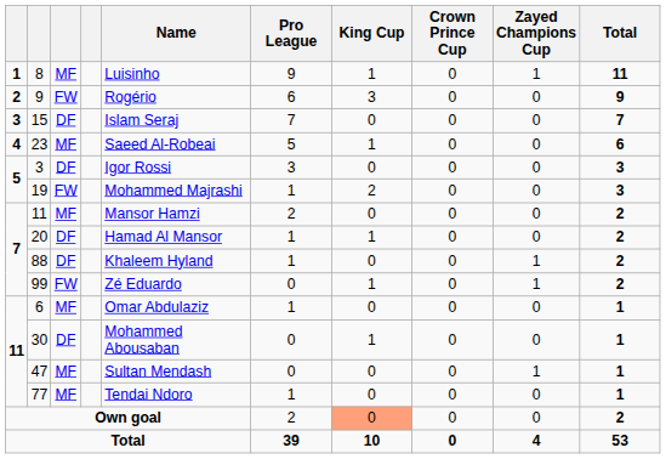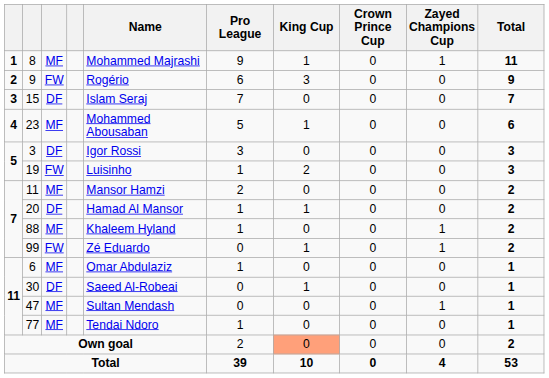 <table class="wikitable" style="text-align:center">
 <tr>
 <th width=15></th>
 <th width=15></th>
 <th width=15></th>
 <th width=15></th>
 <th width=155>Name</th>
 <th width=80>Pro League</th>
 <th width=80>King Cup</th>
 <th width=80>Crown Prince Cup</th>
 <th width=80>Zayed Champions Cup</th>
 <th width=80>Total</th>
 </tr>
 <tr>
 <td><strong>1</strong></td>
 <td>8</td>
 <td><a href='#'>MF</a></td>
 <td></td>
-<td align=left><a href='#'>Luisinho</a></td>
+<td align=left><a href='#'>Mohammed Majrashi</a></td>
 <td>9</td>
 <td>1</td>
 <td>0</td>
 <td>1</td>
 <td><strong>11</strong></td>
 </tr>
 <tr>
 <td><strong>2</strong></td>
 <td>9</td>
 <td><a href='#'>FW</a></td>
 <td></td>
 <td align=left><a href='#'>Rogério</a></td>
 <td>6</td>
 <td>3</td>
 <td>0</td>
 <td>0</td>
 <td><strong>9</strong></td>
 </tr>
 <tr>
 <td><strong>3</strong></td>
 <td>15</td>
 <td><a href='#'>DF</a></td>
 <td></td>
 <td align=left><a href='#'>Islam Seraj</a></td>
 <td>7</td>
 <td>0</td>
 <td>0</td>
 <td>0</td>
 <td><strong>7</strong></td>
 </tr>
 <tr>
 <td><strong>4</strong></td>
 <td>23</td>
 <td><a href='#'>MF</a></td>
 <td></td>
-<td align=left><a href='#'>Saeed Al-Robeai</a></td>
+<td align=left><a href='#'>Mohammed Abousaban</a></td>
 <td>5</td>
 <td>1</td>
 <td>0</td>
 <td>0</td>
 <td><strong>6</strong></td>
 </tr>
 <tr>
 <td rowspan=2><strong>5</strong></td>
 <td>3</td>
 <td><a href='#'>DF</a></td>
 <td></td>
 <td align=left><a href='#'>Igor Rossi</a></td>
 <td>3</td>
 <td>0</td>
 <td>0</td>
 <td>0</td>
 <td><strong>3</strong></td>
 </tr>
 <tr>
 <td>19</td>
 <td><a href='#'>FW</a></td>
 <td></td>
-<td align=left><a href='#'>Mohammed Majrashi</a></td>
+<td align=left><a href='#'>Luisinho</a></td>
 <td>1</td>
 <td>2</td>
 <td>0</td>
 <td>0</td>
 <td><strong>3</strong></td>
 </tr>
 <tr>
 <td rowspan=4><strong>7</strong></td>
 <td>11</td>
 <td><a href='#'>MF</a></td>
 <td></td>
 <td align=left><a href='#'>Mansor Hamzi</a></td>
 <td>2</td>
 <td>0</td>
 <td>0</td>
 <td>0</td>
 <td><strong>2</strong></td>
 </tr>
 <tr>
 <td>20</td>
 <td><a href='#'>DF</a></td>
 <td></td>
 <td align=left><a href='#'>Hamad Al Mansor</a></td>
 <td>1</td>
 <td>1</td>
 <td>0</td>
 <td>0</td>
 <td><strong>2</strong></td>
 </tr>
 <tr>
 <td>88</td>
-<td><a href='#'>DF</a></td>
+<td><a href='#'>MF</a></td>
 <td></td>
 <td align=left><a href='#'>Khaleem Hyland</a></td>
 <td>1</td>
 <td>0</td>
 <td>0</td>
 <td>1</td>
 <td><strong>2</strong></td>
 </tr>
 <tr>
 <td>99</td>
 <td><a href='#'>FW</a></td>
 <td></td>
 <td align=left><a href='#'>Zé Eduardo</a></td>
 <td>0</td>
 <td>1</td>
 <td>0</td>
 <td>1</td>
 <td><strong>2</strong></td>
 </tr>
 <tr>
 <td rowspan=4><strong>11</strong></td>
 <td>6</td>
 <td><a href='#'>MF</a></td>
 <td></td>
 <td align=left><a href='#'>Omar Abdulaziz</a></td>
 <td>1</td>
 <td>0</td>
 <td>0</td>
 <td>0</td>
 <td><strong>1</strong></td>
 </tr>
 <tr>
 <td>30</td>
 <td><a href='#'>DF</a></td>
 <td></td>
-<td align=left><a href='#'>Mohammed Abousaban</a></td>
+<td align=left><a href='#'>Saeed Al-Robeai</a></td>
 <td>0</td>
 <td>1</td>
 <td>0</td>
 <td>0</td>
 <td><strong>1</strong></td>
 </tr>
 <tr>
 <td>47</td>
 <td><a href='#'>MF</a></td>
 <td></td>
 <td align=left><a href='#'>Sultan Mendash</a></td>
 <td>0</td>
 <td>0</td>
 <td>0</td>
 <td>1</td>
 <td><strong>1</strong></td>
 </tr>
 <tr>
 <td>77</td>
 <td><a href='#'>MF</a></td>
 <td></td>
 <td align=left><a href='#'>Tendai Ndoro</a></td>
 <td>1</td>
 <td>0</td>
 <td>0</td>
 <td>0</td>
 <td><strong>1</strong></td>
 </tr>
 <tr>
 <td colspan=5><strong>Own goal</strong></td>
 <td>2</td>
 <td style="background: lightsalmon;">0</td>
 <td>0</td>
 <td>0</td>
 <td><strong>2</strong></td>
 </tr>
 <tr>
 <td colspan=5><strong>Total</strong></td>
 <td><strong>39</strong></td>
 <td><strong>10</strong></td>
 <td><strong>0</strong></td>
 <td><strong>4</strong></td>
 <td><strong>53</strong></td>
 </tr>
 </table>
